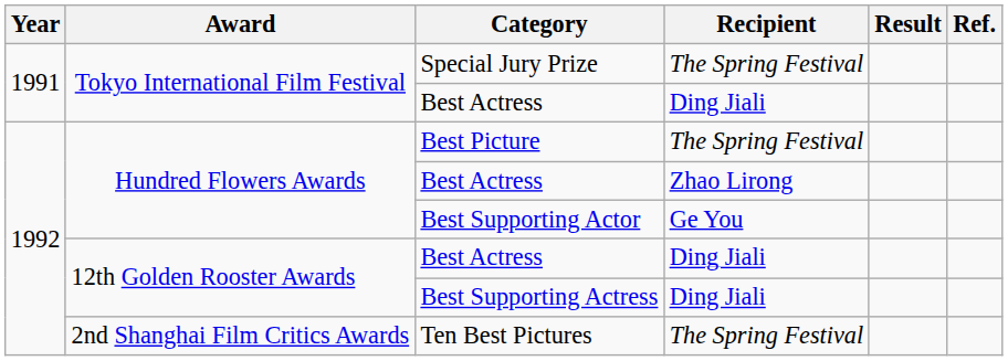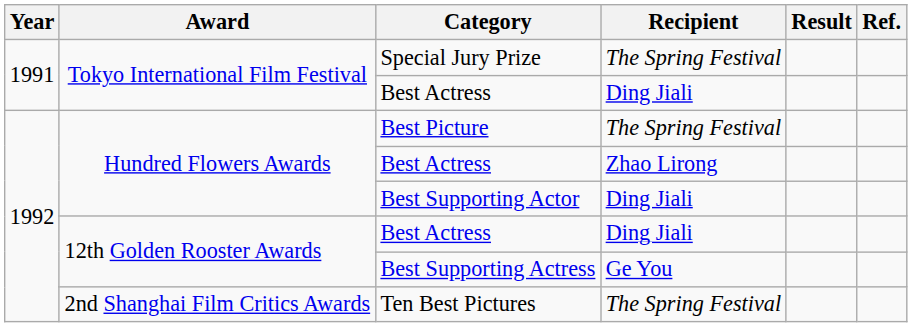 <table class="wikitable">
 <tr>
 <th>Year</th>
 <th>Award</th>
 <th>Category</th>
 <th>Recipient</th>
 <th>Result</th>
 <th>Ref.</th>
 </tr>
 <tr>
 <td rowspan=2>1991</td>
 <td rowspan=2 style="text-align:center;"><a href='#'>Tokyo International Film Festival</a></td>
 <td>Special Jury Prize</td>
 <td><em>The Spring Festival</em></td>
 <td></td>
 <td></td>
 </tr>
 <tr>
 <td>Best Actress</td>
 <td><a href='#'>Ding Jiali</a></td>
 <td></td>
 <td></td>
 </tr>
 <tr>
 <td rowspan=6>1992</td>
 <td rowspan=3 style="text-align:center;"><a href='#'>Hundred Flowers Awards</a></td>
 <td><a href='#'>Best Picture</a></td>
 <td><em>The Spring Festival</em></td>
 <td></td>
 <td></td>
 </tr>
 <tr>
 <td><a href='#'>Best Actress</a></td>
 <td><a href='#'>Zhao Lirong</a></td>
 <td></td>
 <td></td>
 </tr>
 <tr>
 <td><a href='#'>Best Supporting Actor</a></td>
-<td><a href='#'>Ge You</a></td>
+<td><a href='#'>Ding Jiali</a></td>
 <td></td>
 <td></td>
 </tr>
 <tr>
 <td rowspan=2>12th <a href='#'>Golden Rooster Awards</a></td>
 <td><a href='#'>Best Actress</a></td>
 <td><a href='#'>Ding Jiali</a></td>
 <td></td>
 <td></td>
 </tr>
 <tr>
 <td><a href='#'>Best Supporting Actress</a></td>
-<td><a href='#'>Ding Jiali</a></td>
+<td><a href='#'>Ge You</a></td>
 <td></td>
 <td></td>
 </tr>
 <tr>
 <td>2nd <a href='#'>Shanghai Film Critics Awards</a></td>
 <td>Ten Best Pictures</td>
 <td><em>The Spring Festival</em></td>
 <td></td>
 <td></td>
 </tr>
 </table>
